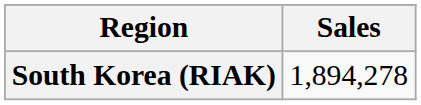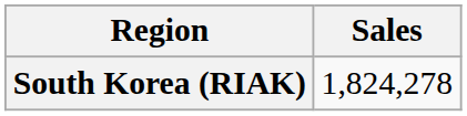 <table class="wikitable plainrowheaders">
 <tr>
 <th>Region</th>
 <th>Sales</th>
 </tr>
 <tr>
 <th scope="row">South Korea (RIAK)</th>
-<td>1,894,278</td>
+<td>1,824,278</td>
 </tr>
 </table>
